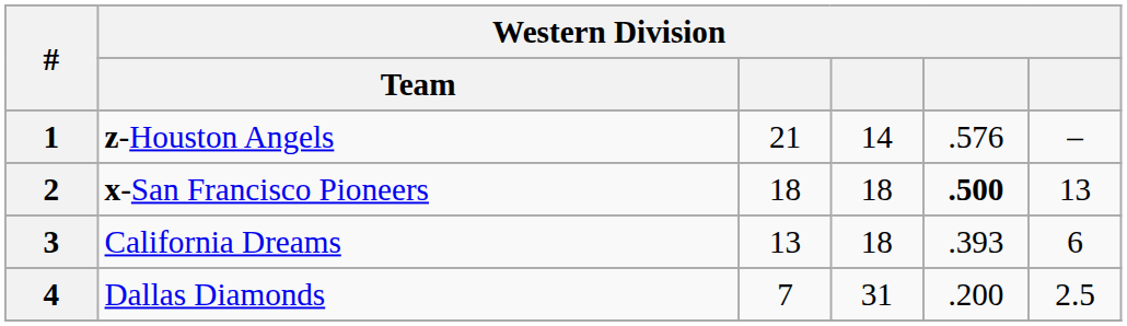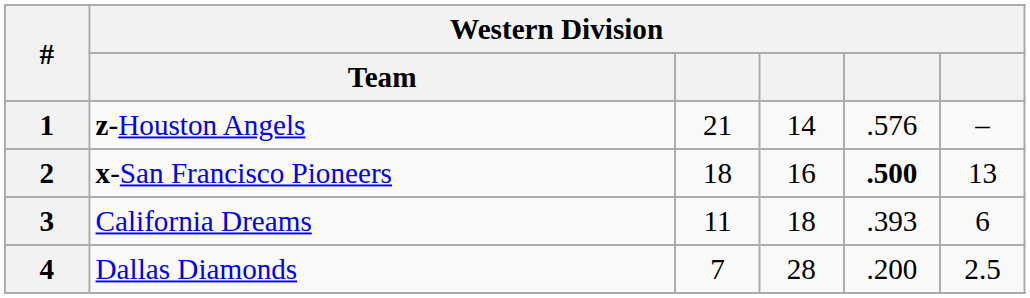 <table class="wikitable" style="width:35em; font-size:95%; text-align:center">
 <tr>
 <th width="5%" rowspan=2>#</th>
 <th colspan="5" style="text-align:center">Western Division</th>
 </tr>
 <tr>
 <th width="35%">Team</th>
 <th width="5%"></th>
 <th width="5%"></th>
 <th width="5%"></th>
 <th width="5%"></th>
 </tr>
 <tr>
 <th>1</th>
 <td style="text-align:left;"><strong>z</strong>-<a href='#'>Houston Angels</a></td>
 <td>21</td>
 <td>14</td>
 <td>.576</td>
 <td>–</td>
 </tr>
 <tr>
 <th>2</th>
 <td style="text-align:left;"><strong>x</strong>-<a href='#'>San Francisco Pioneers</a></td>
 <td>18</td>
-<td>18</td>
+<td>16</td>
 <td><strong>.500</strong></td>
 <td>13</td>
 </tr>
 <tr>
 <th>3</th>
 <td style="text-align:left;"><a href='#'>California Dreams</a></td>
-<td>13</td>
+<td>11</td>
 <td>18</td>
 <td>.393</td>
 <td>6</td>
 </tr>
 <tr>
 <th>4</th>
 <td style="text-align:left;"><a href='#'>Dallas Diamonds</a></td>
 <td>7</td>
-<td>31</td>
+<td>28</td>
 <td>.200</td>
 <td>2.5</td>
 </tr>
 <tr>
 </tr>
 </table>
